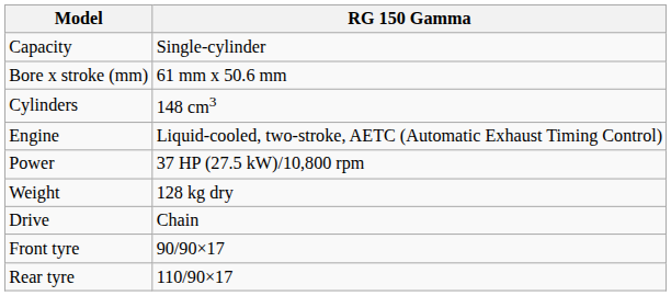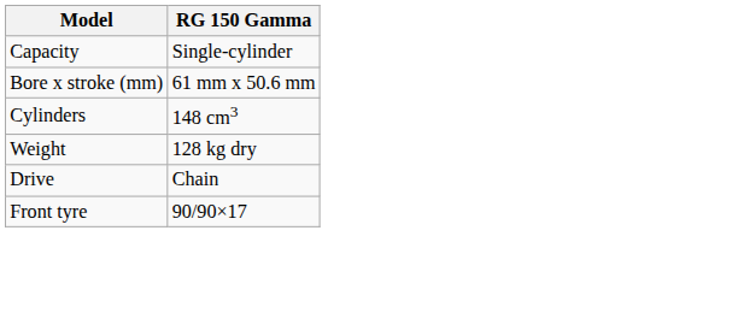 <table class="wikitable">
 <tr>
 <th>Model</th>
 <th>RG 150 Gamma</th>
 </tr>
 <tr>
 <td>Capacity</td>
 <td>Single-cylinder</td>
 </tr>
 <tr>
 <td>Bore x stroke (mm)</td>
 <td>61 mm x 50.6 mm</td>
 </tr>
 <tr>
 <td>Cylinders</td>
 <td>148 cm<sup>3</sup></td>
 </tr>
 <tr>
-<td>Engine</td>
-<td>Liquid-cooled, two-stroke, AETC (Automatic Exhaust Timing Control)</td>
-</tr>
-<tr>
-<td>Power</td>
-<td>37 HP (27.5 kW)/10,800 rpm</td>
-</tr>
-<tr>
 <td>Weight</td>
 <td>128 kg dry</td>
 </tr>
 <tr>
 <td>Drive</td>
 <td>Chain</td>
 </tr>
 <tr>
 <td>Front tyre</td>
 <td>90/90×17</td>
 </tr>
-<tr>
-<td>Rear tyre</td>
-<td>110/90×17</td>
-</tr>
 </table>
